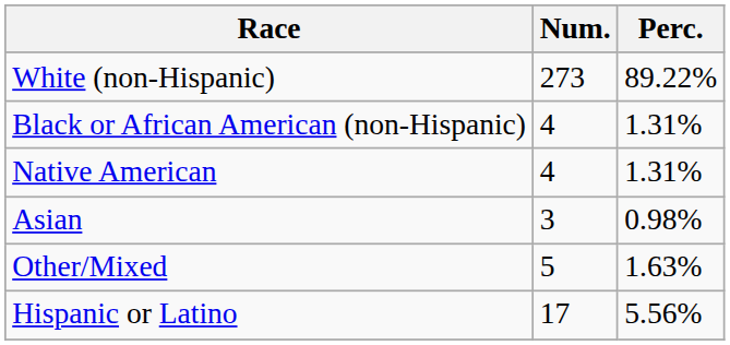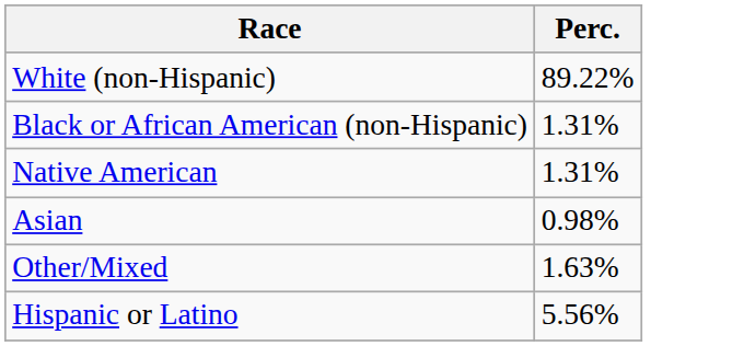 <table class="wikitable">
 <tr>
 <th>Race</th>
-<th>Num.</th>
 <th>Perc.</th>
 </tr>
 <tr>
 <td><a href='#'>White</a> (non-Hispanic)</td>
-<td>273</td>
 <td>89.22%</td>
 </tr>
 <tr>
 <td><a href='#'>Black or African American</a> (non-Hispanic)</td>
-<td>4</td>
 <td>1.31%</td>
 </tr>
 <tr>
 <td><a href='#'>Native American</a></td>
-<td>4</td>
 <td>1.31%</td>
 </tr>
 <tr>
 <td><a href='#'>Asian</a></td>
-<td>3</td>
 <td>0.98%</td>
 </tr>
 <tr>
 <td><a href='#'>Other/Mixed</a></td>
-<td>5</td>
 <td>1.63%</td>
 </tr>
 <tr>
 <td><a href='#'>Hispanic</a> or <a href='#'>Latino</a></td>
-<td>17</td>
 <td>5.56%</td>
 </tr>
 </table>
